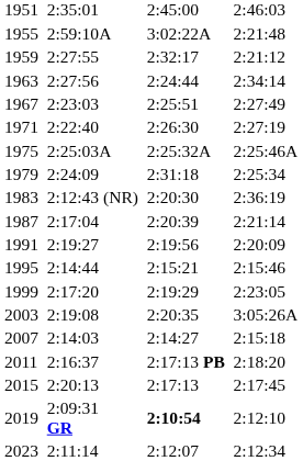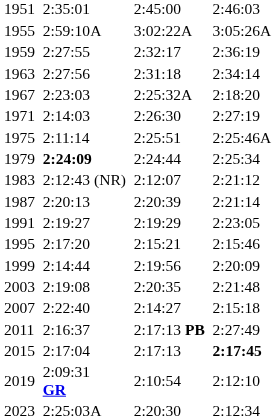 <table>
 <tr>
 <td>1951<br></td>
 <td></td>
 <td>2:35:01</td>
 <td></td>
 <td>2:45:00</td>
 <td></td>
 <td>2:46:03</td>
 </tr>
 <tr>
 <td>1955<br></td>
 <td></td>
 <td>2:59:10A</td>
 <td></td>
 <td>3:02:22A</td>
 <td></td>
-<td>2:21:48</td>
+<td>3:05:26A</td>
 </tr>
 <tr>
 <td>1959<br></td>
 <td></td>
 <td>2:27:55</td>
 <td></td>
 <td>2:32:17</td>
 <td></td>
-<td>2:21:12</td>
+<td>2:36:19</td>
 </tr>
 <tr>
 <td>1963<br></td>
 <td></td>
 <td>2:27:56</td>
 <td></td>
-<td>2:24:44</td>
+<td>2:31:18</td>
 <td></td>
 <td>2:34:14</td>
 </tr>
 <tr>
 <td>1967<br></td>
 <td></td>
 <td>2:23:03</td>
 <td></td>
-<td>2:25:51</td>
+<td>2:25:32A</td>
 <td></td>
-<td>2:27:49</td>
+<td>2:18:20</td>
 </tr>
 <tr>
 <td>1971<br></td>
 <td></td>
-<td>2:22:40</td>
+<td>2:14:03</td>
 <td></td>
 <td>2:26:30</td>
 <td></td>
 <td>2:27:19</td>
 </tr>
 <tr>
 <td>1975<br></td>
 <td></td>
-<td>2:25:03A</td>
+<td>2:11:14</td>
 <td></td>
-<td>2:25:32A</td>
+<td>2:25:51</td>
 <td></td>
 <td>2:25:46A</td>
 </tr>
 <tr>
 <td>1979<br></td>
 <td></td>
-<td>2:24:09</td>
+<td><strong>2:24:09</strong></td>
 <td></td>
-<td>2:31:18</td>
+<td>2:24:44</td>
 <td></td>
 <td>2:25:34</td>
 </tr>
 <tr>
 <td>1983<br></td>
 <td></td>
 <td>2:12:43 (NR)</td>
 <td></td>
-<td>2:20:30</td>
+<td>2:12:07</td>
 <td></td>
-<td>2:36:19</td>
+<td>2:21:12</td>
 </tr>
 <tr>
 <td>1987<br></td>
 <td></td>
-<td>2:17:04 </td>
+<td>2:20:13</td>
 <td></td>
 <td>2:20:39</td>
 <td></td>
 <td>2:21:14</td>
 </tr>
 <tr>
 <td>1991<br></td>
 <td></td>
 <td>2:19:27</td>
 <td></td>
-<td>2:19:56</td>
+<td>2:19:29</td>
 <td></td>
-<td>2:20:09</td>
+<td>2:23:05</td>
 </tr>
 <tr>
 <td>1995<br></td>
 <td></td>
-<td>2:14:44</td>
+<td>2:17:20</td>
 <td></td>
 <td>2:15:21</td>
 <td></td>
 <td>2:15:46</td>
 </tr>
 <tr>
 <td>1999<br></td>
 <td></td>
-<td>2:17:20</td>
+<td>2:14:44</td>
 <td></td>
-<td>2:19:29</td>
+<td>2:19:56</td>
 <td></td>
-<td>2:23:05</td>
+<td>2:20:09</td>
 </tr>
 <tr>
 <td>2003<br></td>
 <td></td>
 <td>2:19:08</td>
 <td></td>
 <td>2:20:35</td>
 <td></td>
-<td>3:05:26A</td>
+<td>2:21:48</td>
 </tr>
 <tr>
 <td>2007<br></td>
 <td></td>
-<td>2:14:03</td>
+<td>2:22:40</td>
 <td></td>
 <td>2:14:27</td>
 <td></td>
 <td>2:15:18</td>
 </tr>
 <tr>
 <td>2011<br></td>
 <td></td>
 <td>2:16:37</td>
 <td></td>
 <td>2:17:13 <strong>PB</strong></td>
 <td></td>
-<td>2:18:20</td>
+<td>2:27:49</td>
 </tr>
 <tr>
 <td>2015<br></td>
 <td></td>
-<td>2:20:13</td>
+<td>2:17:04 </td>
 <td></td>
 <td>2:17:13</td>
 <td></td>
-<td>2:17:45</td>
+<td><strong>2:17:45</strong></td>
 </tr>
 <tr>
 <td>2019<br></td>
 <td></td>
 <td>2:09:31<br><strong><a href='#'>GR</a></strong></td>
 <td></td>
-<td><strong>2:10:54<br></strong></td>
+<td>2:10:54<br></td>
 <td></td>
 <td>2:12:10</td>
 </tr>
 <tr>
 <td>2023<br></td>
 <td></td>
-<td>2:11:14</td>
+<td>2:25:03A</td>
 <td></td>
-<td>2:12:07</td>
+<td>2:20:30</td>
 <td></td>
 <td>2:12:34</td>
 </tr>
 </table>
